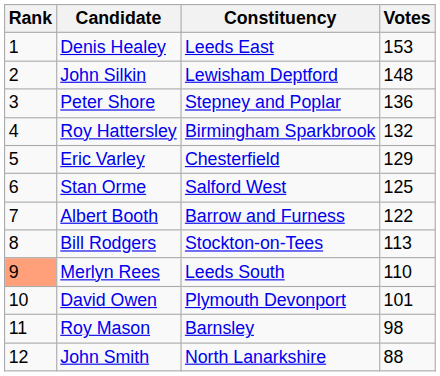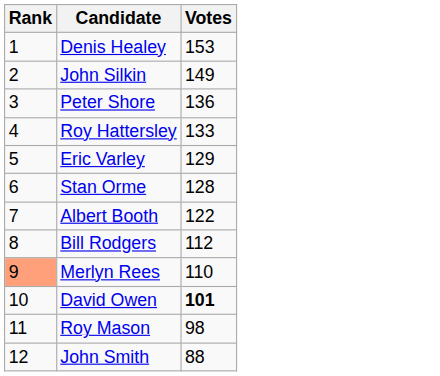 <table class="wikitable sortable">
 <tr>
 <th>Rank<br></th>
 <th>Candidate<br></th>
-<th>Constituency<br></th>
 <th>Votes<br></th>
 </tr>
 <tr>
 <td>1</td>
 <td><a href='#'>Denis Healey</a></td>
-<td><a href='#'>Leeds East</a></td>
 <td>153</td>
 </tr>
 <tr>
 <td>2</td>
 <td><a href='#'>John Silkin</a></td>
-<td><a href='#'>Lewisham Deptford</a></td>
-<td>148</td>
+<td>149</td>
 </tr>
 <tr>
 <td>3</td>
 <td><a href='#'>Peter Shore</a></td>
-<td><a href='#'>Stepney and Poplar</a></td>
 <td>136</td>
 </tr>
 <tr>
 <td>4</td>
 <td><a href='#'>Roy Hattersley</a></td>
-<td><a href='#'>Birmingham Sparkbrook</a></td>
-<td>132</td>
+<td>133</td>
 </tr>
 <tr>
 <td>5</td>
 <td><a href='#'>Eric Varley</a></td>
-<td><a href='#'>Chesterfield</a></td>
 <td>129</td>
 </tr>
 <tr>
 <td>6</td>
 <td><a href='#'>Stan Orme</a></td>
-<td><a href='#'>Salford West</a></td>
-<td>125</td>
+<td>128</td>
 </tr>
 <tr>
 <td>7</td>
 <td><a href='#'>Albert Booth</a></td>
-<td><a href='#'>Barrow and Furness</a></td>
 <td>122</td>
 </tr>
 <tr>
 <td>8</td>
 <td><a href='#'>Bill Rodgers</a></td>
-<td><a href='#'>Stockton-on-Tees</a></td>
-<td>113</td>
+<td>112</td>
 </tr>
 <tr>
 <td style="background: lightsalmon;">9</td>
 <td><a href='#'>Merlyn Rees</a></td>
-<td><a href='#'>Leeds South</a></td>
 <td>110</td>
 </tr>
 <tr>
 <td>10</td>
 <td><a href='#'>David Owen</a></td>
-<td><a href='#'>Plymouth Devonport</a></td>
-<td>101</td>
+<td><strong>101</strong></td>
 </tr>
 <tr>
 <td>11</td>
 <td><a href='#'>Roy Mason</a></td>
-<td><a href='#'>Barnsley</a></td>
 <td>98</td>
 </tr>
 <tr>
 <td>12</td>
 <td><a href='#'>John Smith</a></td>
-<td><a href='#'>North Lanarkshire</a></td>
 <td>88</td>
 </tr>
 </table>
